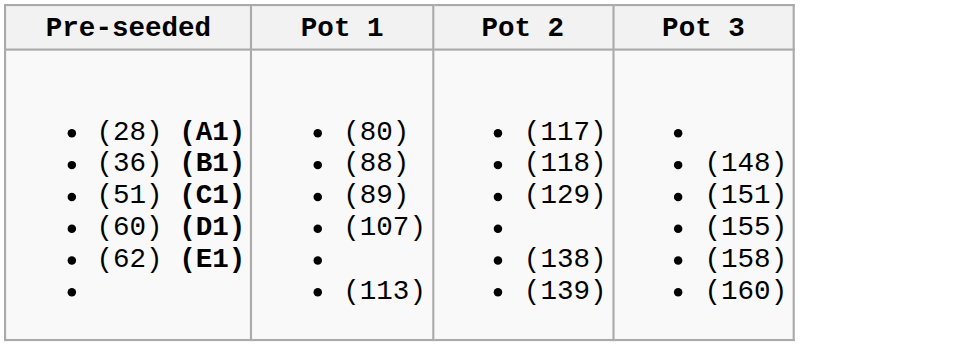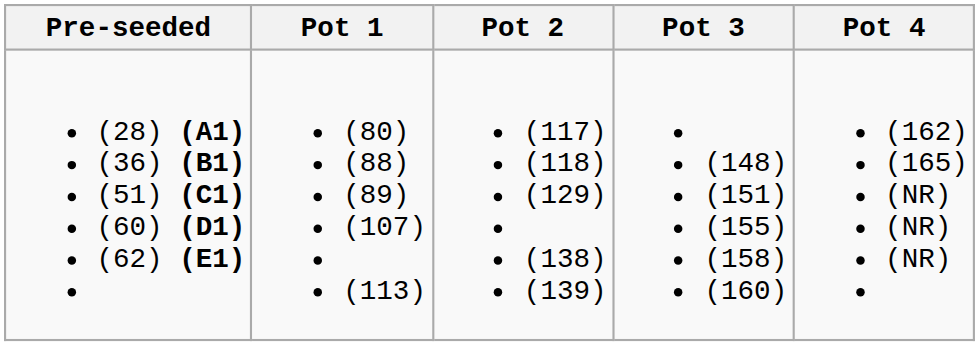 <table class="wikitable">
 <tr>
 <th>Pre-seeded</th>
 <th>Pot 1</th>
 <th>Pot 2</th>
 <th>Pot 3</th>
+<th>Pot 4</th>
 </tr>
 <tr>
 <td><br><ul><li> (28) <strong>(A1)</strong></li><li> (36) <strong>(B1)</strong></li><li> (51) <strong>(C1)</strong></li><li> (60) <strong>(D1)</strong></li><li> (62) <strong>(E1)</strong></li><li></li></ul></td>
 <td><br><ul><li> (80)</li><li> (88)</li><li> (89)</li><li> (107)</li><li></li><li> (113)</li></ul></td>
 <td><br><ul><li> (117)</li><li> (118)</li><li> (129)</li><li></li><li> (138)</li><li> (139)</li></ul></td>
 <td><br><ul><li></li><li> (148)</li><li> (151)</li><li> (155)</li><li> (158)</li><li> (160)</li></ul></td>
+<td><br><ul><li> (162)</li><li> (165)</li><li> (NR)</li><li> (NR)</li><li> (NR)</li><li></li></ul></td>
 </tr>
 </table>
